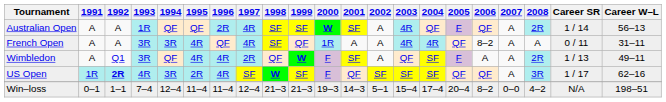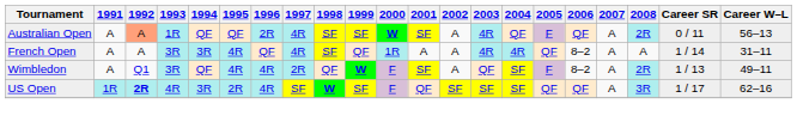 <table class="wikitable">
 <tr>
 <th>Tournament</th>
 <th><a href='#'>1991</a></th>
 <th><a href='#'>1992</a></th>
 <th><a href='#'>1993</a></th>
 <th><a href='#'>1994</a></th>
 <th><a href='#'>1995</a></th>
 <th><a href='#'>1996</a></th>
 <th><a href='#'>1997</a></th>
 <th><a href='#'>1998</a></th>
 <th><a href='#'>1999</a></th>
 <th><a href='#'>2000</a></th>
 <th><a href='#'>2001</a></th>
 <th><a href='#'>2002</a></th>
 <th><a href='#'>2003</a></th>
 <th><a href='#'>2004</a></th>
 <th><a href='#'>2005</a></th>
 <th><a href='#'>2006</a></th>
 <th><a href='#'>2007</a></th>
 <th><a href='#'>2008</a></th>
 <th>Career SR</th>
 <th>Career W–L</th>
 </tr>
 <tr>
 <td style="background:#EFEFEF;"><a href='#'>Australian Open</a></td>
 <td align="center">A</td>
-<td align="center">A</td>
+<td align="center" style="background: lightsalmon;">A</td>
 <td style="background:#afeeee;" align="center"><a href='#'>1R</a></td>
 <td style="background:#ffebcd;" align="center"><a href='#'>QF</a></td>
 <td style="background:#ffebcd;" align="center"><a href='#'>QF</a></td>
 <td style="background:#afeeee;" align="center"><a href='#'>2R</a></td>
 <td style="background:#afeeee;" align="center"><a href='#'>4R</a></td>
 <td style="background:yellow;" align="center"><a href='#'>SF</a></td>
 <td style="background:yellow;" align="center"><a href='#'>SF</a></td>
 <td style="background:#00ff00;" align="center"><a href='#'><strong>W</strong></a></td>
 <td style="background:yellow;" align="center"><a href='#'>SF</a></td>
 <td align="center">A</td>
 <td style="background:#afeeee;" align="center"><a href='#'>4R</a></td>
 <td style="background:#ffebcd;" align="center"><a href='#'>QF</a></td>
 <td style="background:#D8BFD8;" align="center"><a href='#'>F</a></td>
 <td style="background:#ffebcd;" align="center"><a href='#'>QF</a></td>
 <td align="center">A</td>
 <td style="background:#afeeee;" align="center"><a href='#'>2R</a></td>
-<td style="background:#EFEFEF;" align="center">1 / 14</td>
+<td style="background:#EFEFEF;" align="center">0 / 11</td>
 <td style="background:#EFEFEF;" align="center">56–13</td>
 </tr>
 <tr>
 <td style="background:#EFEFEF;"><a href='#'>French Open</a></td>
 <td align="center">A</td>
 <td align="center">A</td>
 <td style="background:#afeeee;" align="center"><a href='#'>3R</a></td>
 <td style="background:#afeeee;" align="center"><a href='#'>3R</a></td>
 <td style="background:#afeeee;" align="center"><a href='#'>4R</a></td>
 <td style="background:#ffebcd;" align="center"><a href='#'>QF</a></td>
 <td style="background:#afeeee;" align="center"><a href='#'>4R</a></td>
 <td style="background:yellow;" align="center"><a href='#'>SF</a></td>
 <td style="background:#ffebcd;" align="center"><a href='#'>QF</a></td>
 <td style="background:#afeeee;" align="center"><a href='#'>1R</a></td>
 <td align="center">A</td>
 <td align="center">A</td>
 <td style="background:#afeeee;" align="center"><a href='#'>4R</a></td>
 <td style="background:#afeeee;" align="center"><a href='#'>4R</a></td>
 <td style="background:#ffebcd;" align="center"><a href='#'>QF</a></td>
 <td align="center">8–2</td>
 <td align="center">A</td>
 <td align="center">A</td>
-<td style="background:#EFEFEF;" align="center">0 / 11</td>
+<td style="background:#EFEFEF;" align="center">1 / 14</td>
 <td style="background:#EFEFEF;" align="center">31–11</td>
 </tr>
 <tr>
 <td style="background:#EFEFEF;"><a href='#'>Wimbledon</a></td>
 <td align="center">A</td>
 <td align="center"><a href='#'>Q1</a></td>
 <td style="background:#afeeee;" align="center"><a href='#'>3R</a></td>
 <td style="background:#ffebcd;" align="center"><a href='#'>QF</a></td>
 <td style="background:#afeeee;" align="center"><a href='#'>4R</a></td>
 <td style="background:#afeeee;" align="center"><a href='#'>4R</a></td>
 <td style="background:#afeeee;" align="center"><a href='#'>2R</a></td>
 <td style="background:#ffebcd;" align="center"><a href='#'>QF</a></td>
 <td style="background:#00ff00;" align="center"><a href='#'><strong>W</strong></a></td>
 <td style="background:#D8BFD8;" align="center"><a href='#'>F</a></td>
 <td style="background:yellow;" align="center"><a href='#'>SF</a></td>
 <td align="center">A</td>
 <td style="background:#ffebcd;" align="center"><a href='#'>QF</a></td>
 <td style="background:yellow;" align="center"><a href='#'>SF</a></td>
 <td style="background:#D8BFD8;" align="center"><a href='#'>F</a></td>
-<td align="center">A</td>
+<td align="center">8–2</td>
 <td align="center">A</td>
 <td style="background:#afeeee;" align="center"><a href='#'>2R</a></td>
 <td style="background:#EFEFEF;" align="center">1 / 13</td>
 <td style="background:#EFEFEF;" align="center">49–11</td>
 </tr>
 <tr>
 <td style="background:#EFEFEF;"><a href='#'>US Open</a></td>
 <td style="background:#afeeee;" align="center"><a href='#'>1R</a></td>
 <td style="background:#afeeee;" align="center"><strong><a href='#'>2R</a></strong></td>
 <td style="background:#afeeee;" align="center"><a href='#'>4R</a></td>
 <td style="background:#afeeee;" align="center"><a href='#'>3R</a></td>
 <td style="background:#afeeee;" align="center"><a href='#'>2R</a></td>
 <td style="background:#afeeee;" align="center"><a href='#'>4R</a></td>
 <td style="background:yellow;" align="center"><a href='#'>SF</a></td>
 <td style="background:#00ff00;" align="center"><a href='#'><strong>W</strong></a></td>
 <td style="background:yellow;" align="center"><a href='#'>SF</a></td>
 <td style="background:#D8BFD8;" align="center"><a href='#'>F</a></td>
 <td style="background:#ffebcd;" align="center"><a href='#'>QF</a></td>
 <td style="background:yellow;" align="center"><a href='#'>SF</a></td>
 <td style="background:yellow;" align="center"><a href='#'>SF</a></td>
 <td style="background:yellow;" align="center"><a href='#'>SF</a></td>
 <td style="background:#ffebcd;" align="center"><a href='#'>QF</a></td>
 <td style="background:#ffebcd;" align="center"><a href='#'>QF</a></td>
 <td align="center">A</td>
 <td style="background:#afeeee;" align="center"><a href='#'>3R</a></td>
 <td style="background:#EFEFEF;" align="center">1 / 17</td>
 <td style="background:#EFEFEF;" align="center">62–16</td>
 </tr>
 <tr>
 </tr>
-<tr bgcolor="#efefef">
-<td>Win–loss</td>
-<td align="center">0–1</td>
-<td align="center">1–1</td>
-<td align="center">7–4</td>
-<td align="center">12–4</td>
-<td align="center">11–4</td>
-<td align="center">11–4</td>
-<td align="center">12–4</td>
-<td align="center">21–3</td>
-<td align="center">21–3</td>
-<td align="center">19–3</td>
-<td align="center">14–3</td>
-<td align="center">5–1</td>
-<td align="center">15–4</td>
-<td align="center">17–4</td>
-<td align="center">20–4</td>
-<td align="center">8–2</td>
-<td align="center">0–0</td>
-<td align="center">4–2</td>
-<td align="center">N/A</td>
-<td align="center">198–51</td>
-</tr>
 </table>
